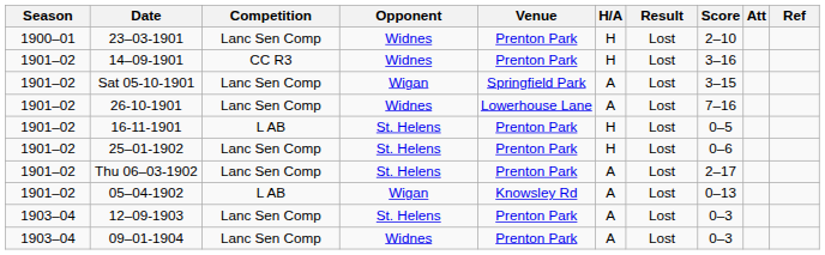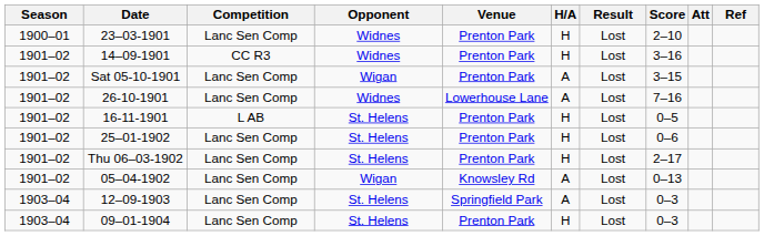 <table class="wikitable" style="text-align:center;">
 <tr>
 <th width=90 abbr="season">Season</th>
 <th width=120 abbr="Date">Date</th>
 <th width=150 abbr="Competition">Competition</th>
 <th width=150 abbr="Opp">Opponent</th>
 <th width 150 abbr="Venue">Venue</th>
 <th width 50 abbr="H/A">H/A</th>
 <th width=75 abbr="Result">Result</th>
 <th width 100 abbr="Score">Score</th>
 <th width 150 abbr=" Att ">Att</th>
 <th width=50 abbr="Ref">Ref</th>
 </tr>
 <tr>
 <td>1900–01</td>
 <td>23–03-1901</td>
 <td>Lanc Sen Comp</td>
 <td><a href='#'>Widnes</a></td>
 <td><a href='#'>Prenton Park</a></td>
 <td>H</td>
 <td>Lost</td>
 <td>2–10</td>
 <td></td>
 <td></td>
 </tr>
 <tr>
 <td>1901–02</td>
 <td>14–09-1901</td>
 <td>CC R3</td>
 <td><a href='#'>Widnes</a></td>
 <td><a href='#'>Prenton Park</a></td>
 <td>H</td>
 <td>Lost</td>
 <td>3–16</td>
 <td></td>
 <td></td>
 </tr>
 <tr>
 <td>1901–02</td>
 <td>Sat 05-10-1901</td>
 <td>Lanc Sen Comp</td>
 <td><a href='#'>Wigan</a></td>
-<td><a href='#'>Springfield Park</a></td>
+<td><a href='#'>Prenton Park</a></td>
 <td>A</td>
 <td>Lost</td>
 <td>3–15</td>
 <td></td>
 <td></td>
 </tr>
 <tr>
 <td>1901–02</td>
 <td>26-10-1901</td>
 <td>Lanc Sen Comp</td>
 <td><a href='#'>Widnes</a></td>
 <td><a href='#'>Lowerhouse Lane</a></td>
 <td>A</td>
 <td>Lost</td>
 <td>7–16</td>
 <td></td>
 <td></td>
 </tr>
 <tr>
 <td>1901–02</td>
 <td>16-11-1901</td>
 <td>L AB</td>
 <td><a href='#'>St. Helens</a></td>
 <td><a href='#'>Prenton Park</a></td>
 <td>H</td>
 <td>Lost</td>
 <td>0–5</td>
 <td></td>
 <td></td>
 </tr>
 <tr>
 <td>1901–02</td>
 <td>25–01-1902</td>
 <td>Lanc Sen Comp</td>
 <td><a href='#'>St. Helens</a></td>
 <td><a href='#'>Prenton Park</a></td>
 <td>H</td>
 <td>Lost</td>
 <td>0–6</td>
 <td></td>
 <td></td>
 </tr>
 <tr>
 <td>1901–02</td>
 <td>Thu 06–03-1902</td>
 <td>Lanc Sen Comp</td>
 <td><a href='#'>St. Helens</a></td>
 <td><a href='#'>Prenton Park</a></td>
-<td>A</td>
+<td>H</td>
 <td>Lost</td>
 <td>2–17</td>
 <td></td>
 <td></td>
 </tr>
 <tr>
 <td>1901–02</td>
 <td>05–04-1902</td>
-<td>L AB</td>
+<td>Lanc Sen Comp</td>
 <td><a href='#'>Wigan</a></td>
 <td><a href='#'>Knowsley Rd</a></td>
 <td>A</td>
 <td>Lost</td>
 <td>0–13</td>
 <td></td>
 <td></td>
 </tr>
 <tr>
 <td>1903–04</td>
 <td>12–09-1903</td>
 <td>Lanc Sen Comp</td>
 <td><a href='#'>St. Helens</a></td>
-<td><a href='#'>Prenton Park</a></td>
+<td><a href='#'>Springfield Park</a></td>
 <td>A</td>
 <td>Lost</td>
 <td>0–3</td>
 <td></td>
 <td></td>
 </tr>
 <tr>
 <td>1903–04</td>
 <td>09–01-1904</td>
 <td>Lanc Sen Comp</td>
-<td><a href='#'>Widnes</a></td>
+<td><a href='#'>St. Helens</a></td>
 <td><a href='#'>Prenton Park</a></td>
-<td>A</td>
+<td>H</td>
 <td>Lost</td>
 <td>0–3</td>
 <td></td>
 <td></td>
 </tr>
 </table>
